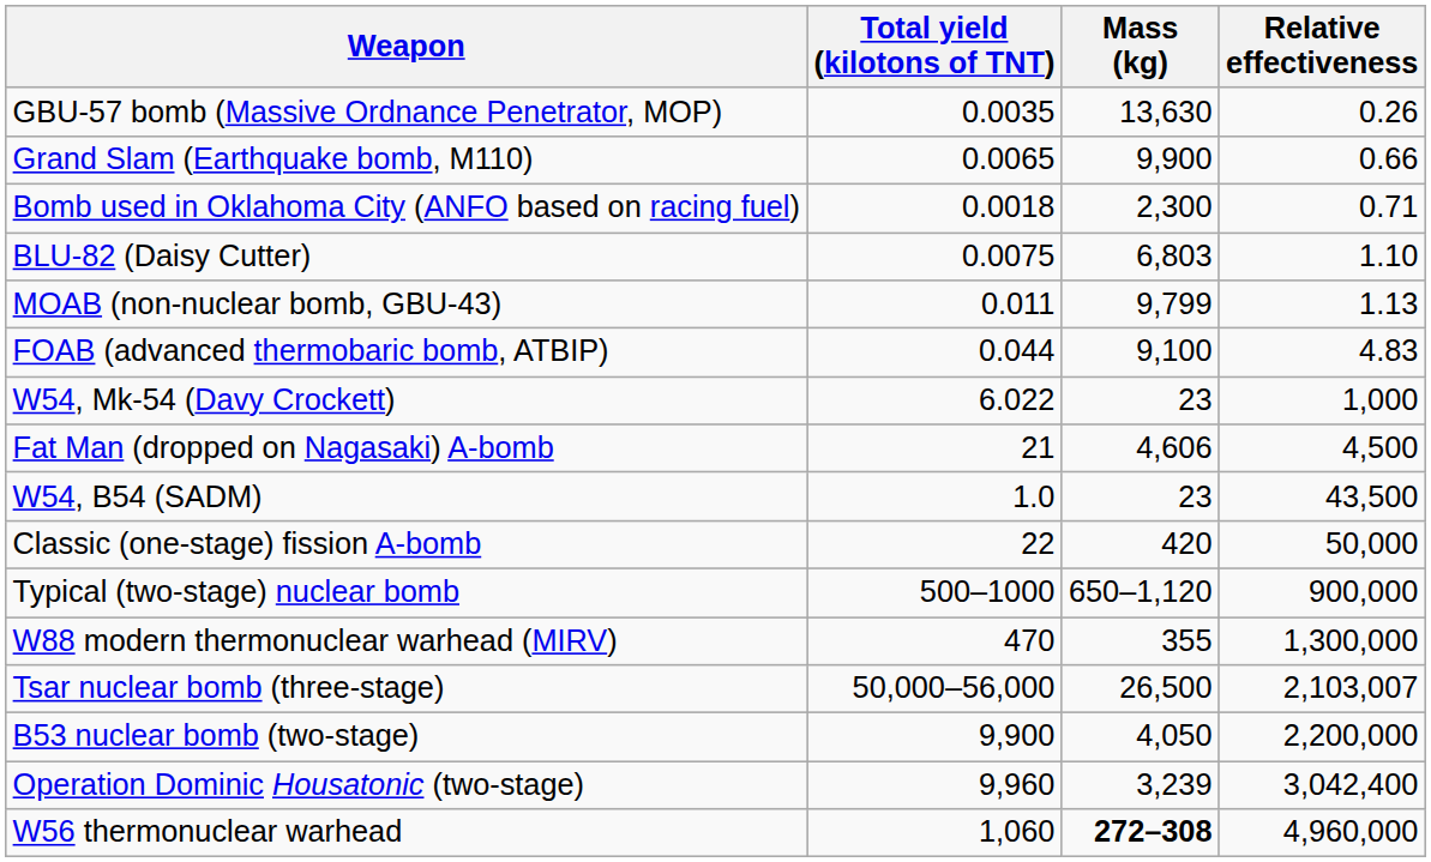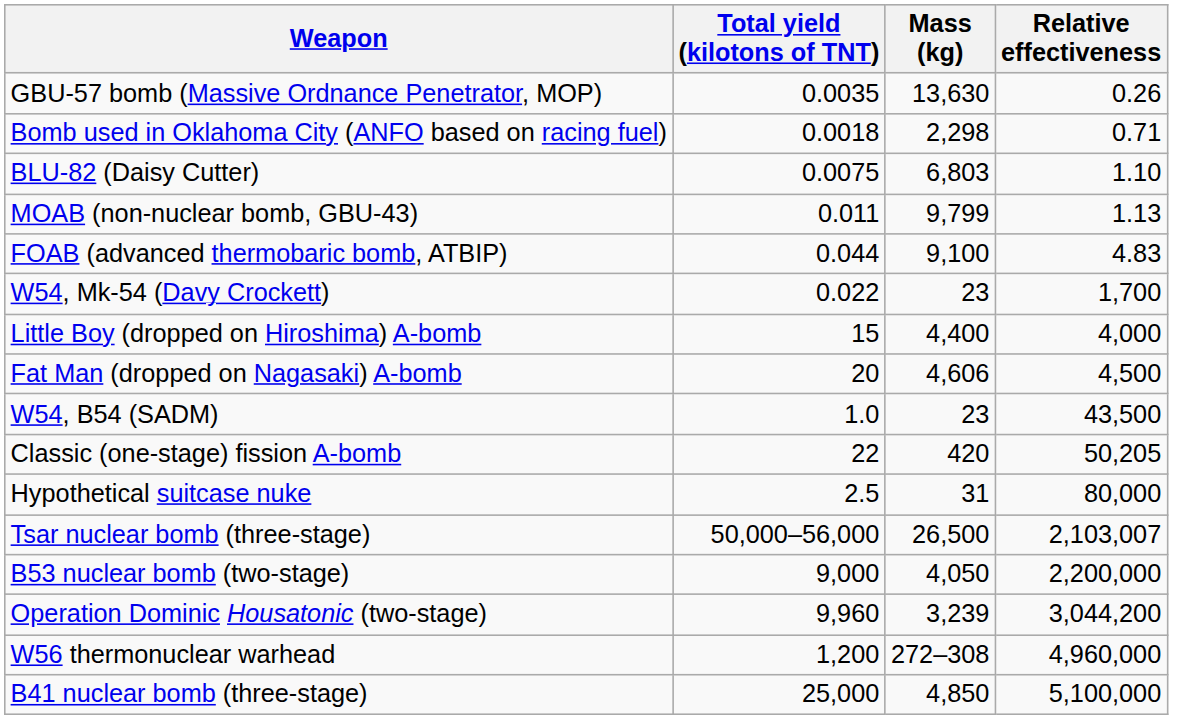 <table style="font-size: 100%; text-align: right;" class="wikitable sortable" border="1">
 <tr style="text-align: center">
 <th><a href='#'>Weapon</a></th>
 <th data-sort-type="number"><a href='#'>Total yield</a> <br>(<a href='#'>kilotons of TNT</a>)</th>
 <th data-sort-type="number">Mass <br>(kg)</th>
 <th>Relative <br>effectiveness</th>
 </tr>
 <tr>
 <td align="left">GBU-57 bomb (<a href='#'>Massive Ordnance Penetrator</a>, MOP)</td>
 <td>0.0035</td>
 <td>13,630</td>
 <td>0.26</td>
 </tr>
 <tr>
-<td align="left"><a href='#'>Grand Slam</a> (<a href='#'>Earthquake bomb</a>, M110)</td>
-<td>0.0065</td>
-<td>9,900</td>
-<td>0.66</td>
-</tr>
-<tr>
 <td align=left><a href='#'>Bomb used in Oklahoma City</a> (<a href='#'>ANFO</a> based on <a href='#'>racing fuel</a>)</td>
 <td>0.0018</td>
-<td>2,300</td>
+<td>2,298</td>
 <td>0.71</td>
 </tr>
 <tr>
 <td align=left><a href='#'>BLU-82</a> (Daisy Cutter)</td>
 <td>0.0075</td>
 <td>6,803</td>
 <td>1.10</td>
 </tr>
 <tr>
 <td align=left><a href='#'>MOAB</a> (non-nuclear bomb, GBU-43)</td>
 <td>0.011</td>
 <td>9,799</td>
 <td>1.13</td>
 </tr>
 <tr>
 <td align=left><a href='#'>FOAB</a> (advanced <a href='#'>thermobaric bomb</a>, ATBIP)</td>
 <td>0.044</td>
 <td>9,100</td>
 <td>4.83</td>
 </tr>
 <tr>
 <td align=left><a href='#'>W54</a>, Mk-54 (<a href='#'>Davy Crockett</a>)</td>
-<td>6.022</td>
+<td>0.022</td>
 <td>23</td>
-<td>1,000</td>
+<td>1,700</td>
+</tr>
+<tr>
+<td align="left"><a href='#'>Little Boy</a> (dropped on <a href='#'>Hiroshima</a>) <a href='#'>A-bomb</a></td>
+<td>15</td>
+<td>4,400</td>
+<td>4,000</td>
 </tr>
 <tr>
 <td align="left"><a href='#'>Fat Man</a> (dropped on <a href='#'>Nagasaki</a>) <a href='#'>A-bomb</a></td>
-<td>21</td>
+<td>20</td>
 <td>4,606</td>
 <td>4,500</td>
 </tr>
 <tr>
 <td align=left><a href='#'>W54</a>, B54 (SADM)</td>
 <td>1.0</td>
 <td>23</td>
 <td>43,500</td>
 </tr>
 <tr>
 <td align="left">Classic (one-stage) fission <a href='#'>A-bomb</a></td>
 <td>22</td>
 <td>420</td>
-<td>50,000</td>
+<td>50,205</td>
 </tr>
 <tr>
-<td align=left>Typical (two-stage) <a href='#'>nuclear bomb</a></td>
-<td>500–1000</td>
-<td>650–1,120</td>
-<td>900,000</td>
-</tr>
-<tr>
-<td align="left"><a href='#'>W88</a> modern thermonuclear warhead (<a href='#'>MIRV</a>)</td>
-<td>470</td>
-<td>355</td>
-<td>1,300,000</td>
+<td align=left>Hypothetical <a href='#'>suitcase nuke</a></td>
+<td>2.5</td>
+<td>31</td>
+<td>80,000</td>
 </tr>
 <tr>
 <td align="left"><a href='#'>Tsar nuclear bomb</a> (three-stage)</td>
 <td>50,000–56,000</td>
 <td>26,500</td>
 <td>2,103,007</td>
 </tr>
 <tr>
 <td align="left"><a href='#'>B53 nuclear bomb</a> (two-stage)</td>
-<td>9,900</td>
+<td>9,000</td>
 <td>4,050</td>
 <td>2,200,000</td>
 </tr>
 <tr>
 <td align="left"><a href='#'>Operation Dominic</a> <em><a href='#'>Housatonic</a></em> (two-stage)</td>
 <td>9,960</td>
 <td>3,239</td>
-<td>3,042,400</td>
+<td>3,044,200</td>
 </tr>
 <tr>
 <td align=left><a href='#'>W56</a> thermonuclear warhead</td>
-<td>1,060</td>
-<td><strong>272–308</strong></td>
+<td>1,200</td>
+<td>272–308</td>
 <td>4,960,000</td>
 </tr>
+<tr>
+<td align=left><a href='#'>B41 nuclear bomb</a> (three-stage)</td>
+<td>25,000</td>
+<td>4,850</td>
+<td>5,100,000</td>
+</tr>
 </table>
